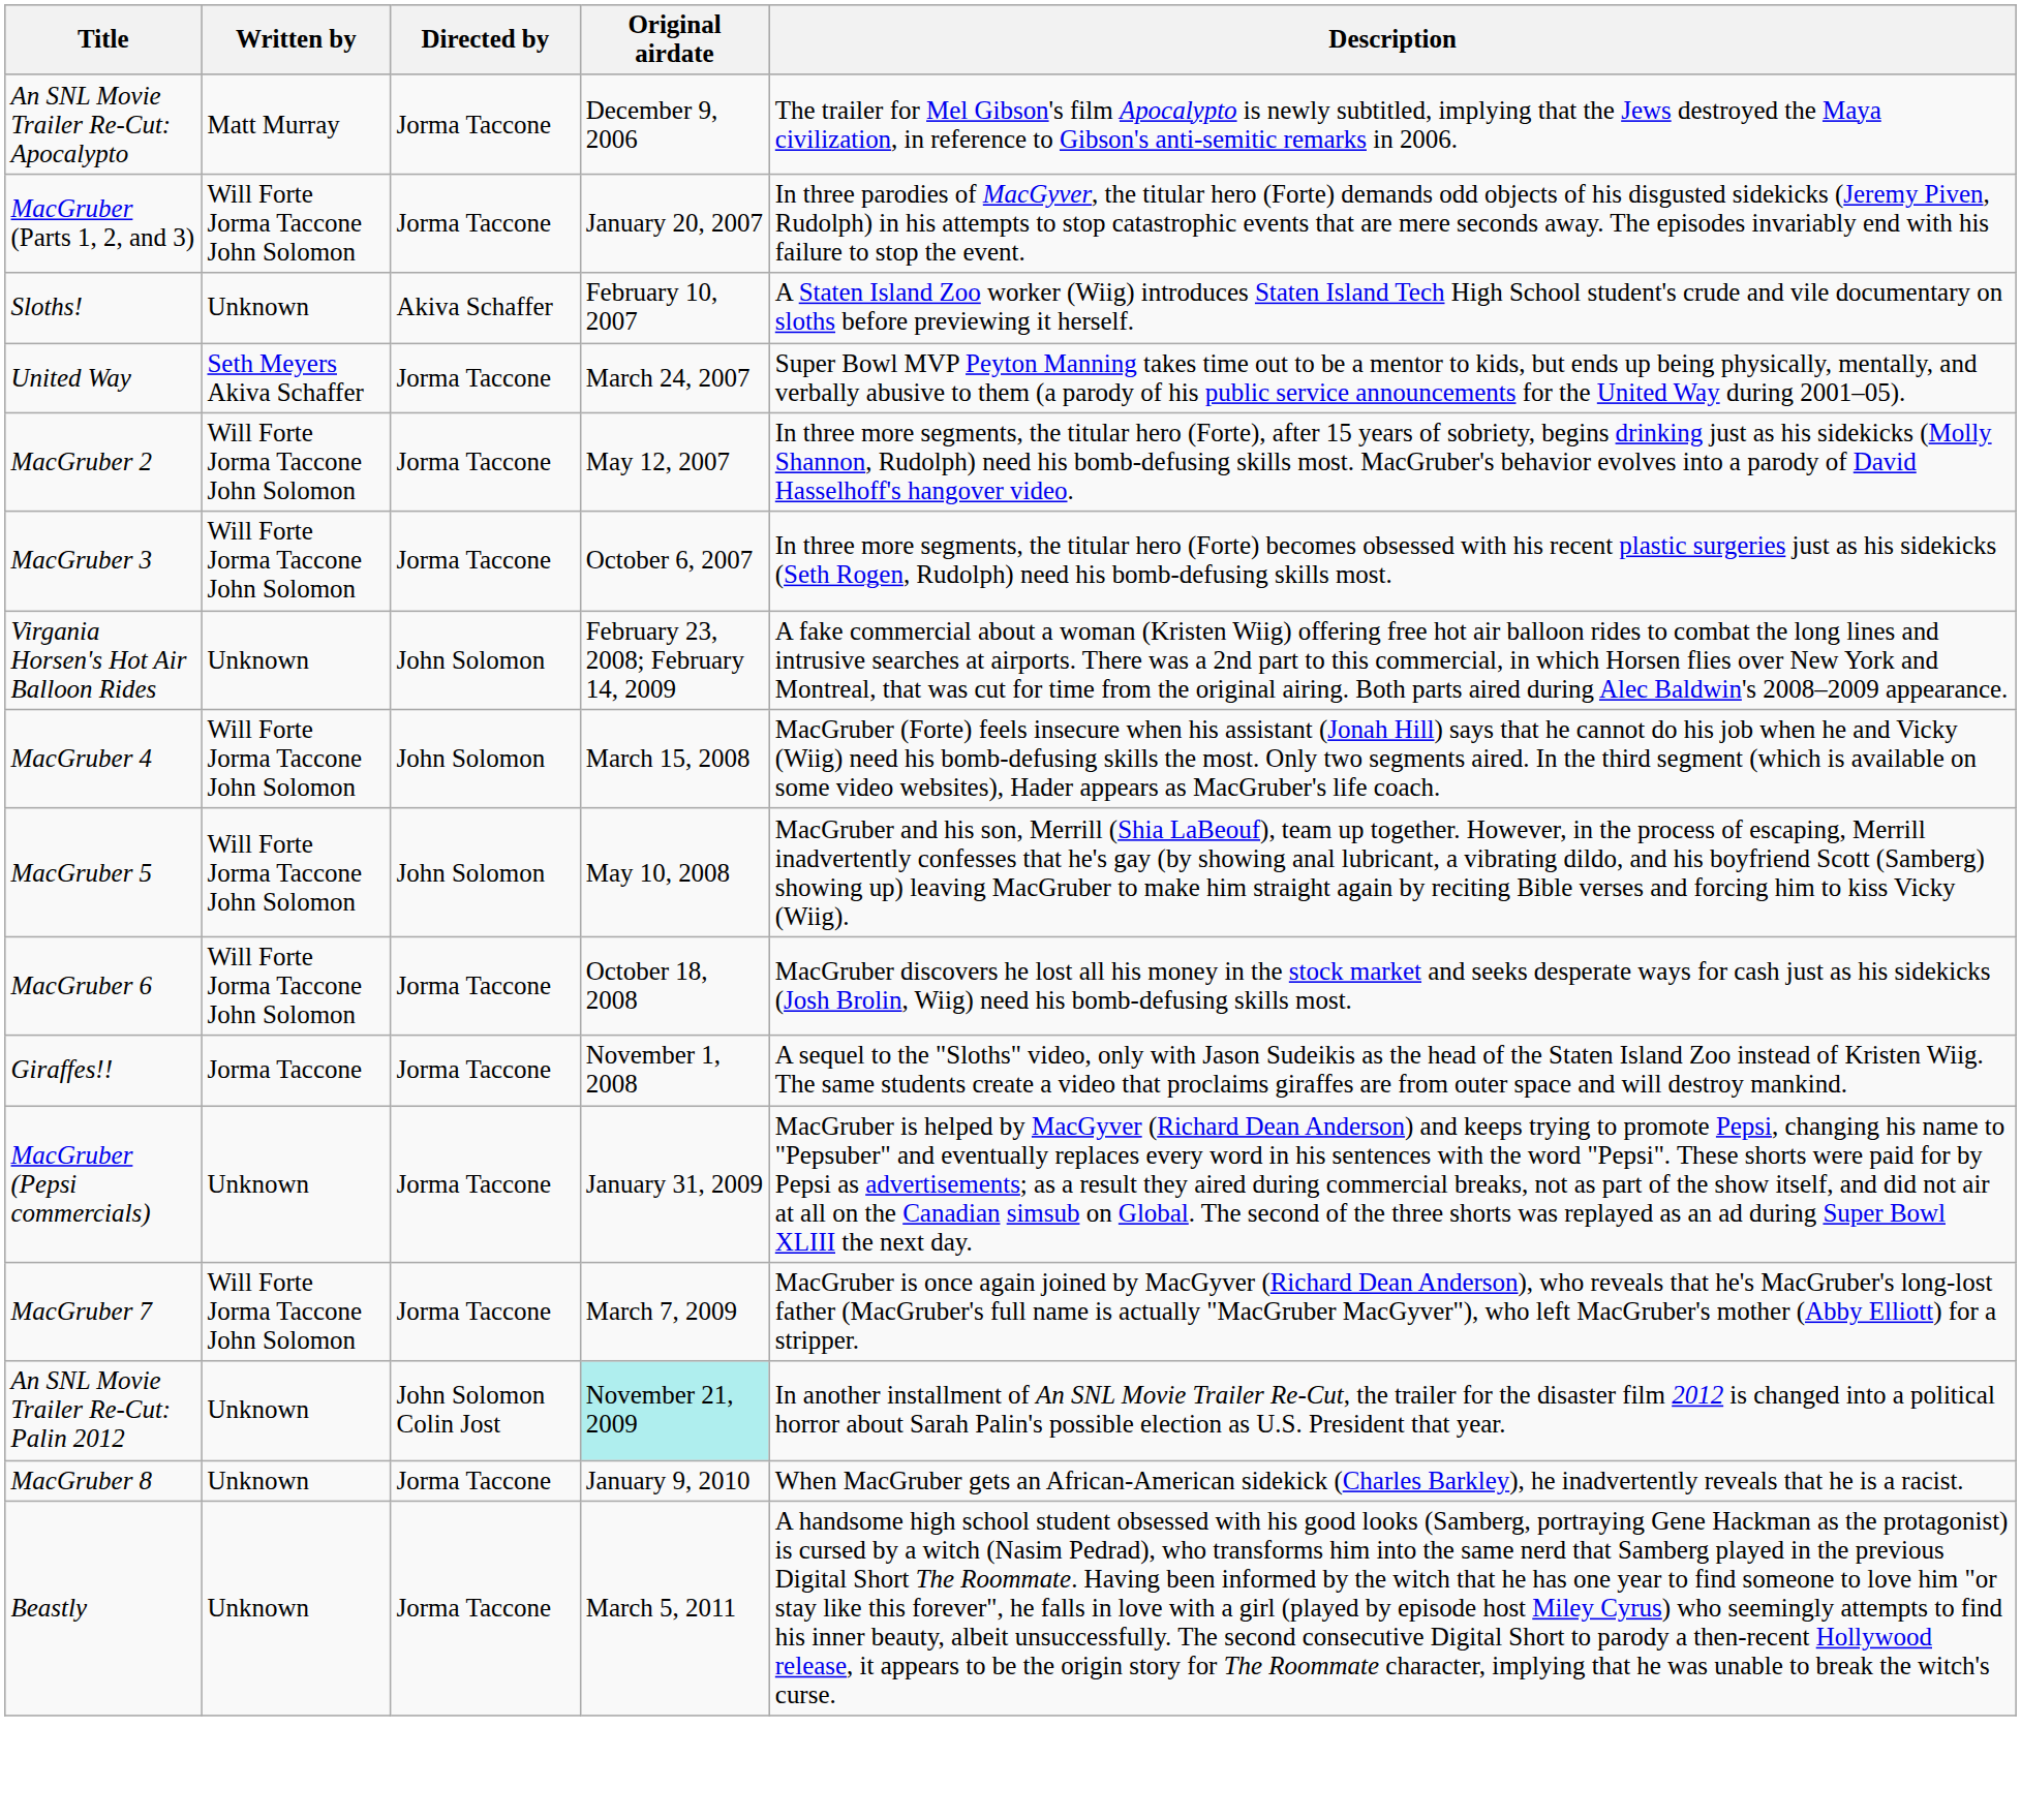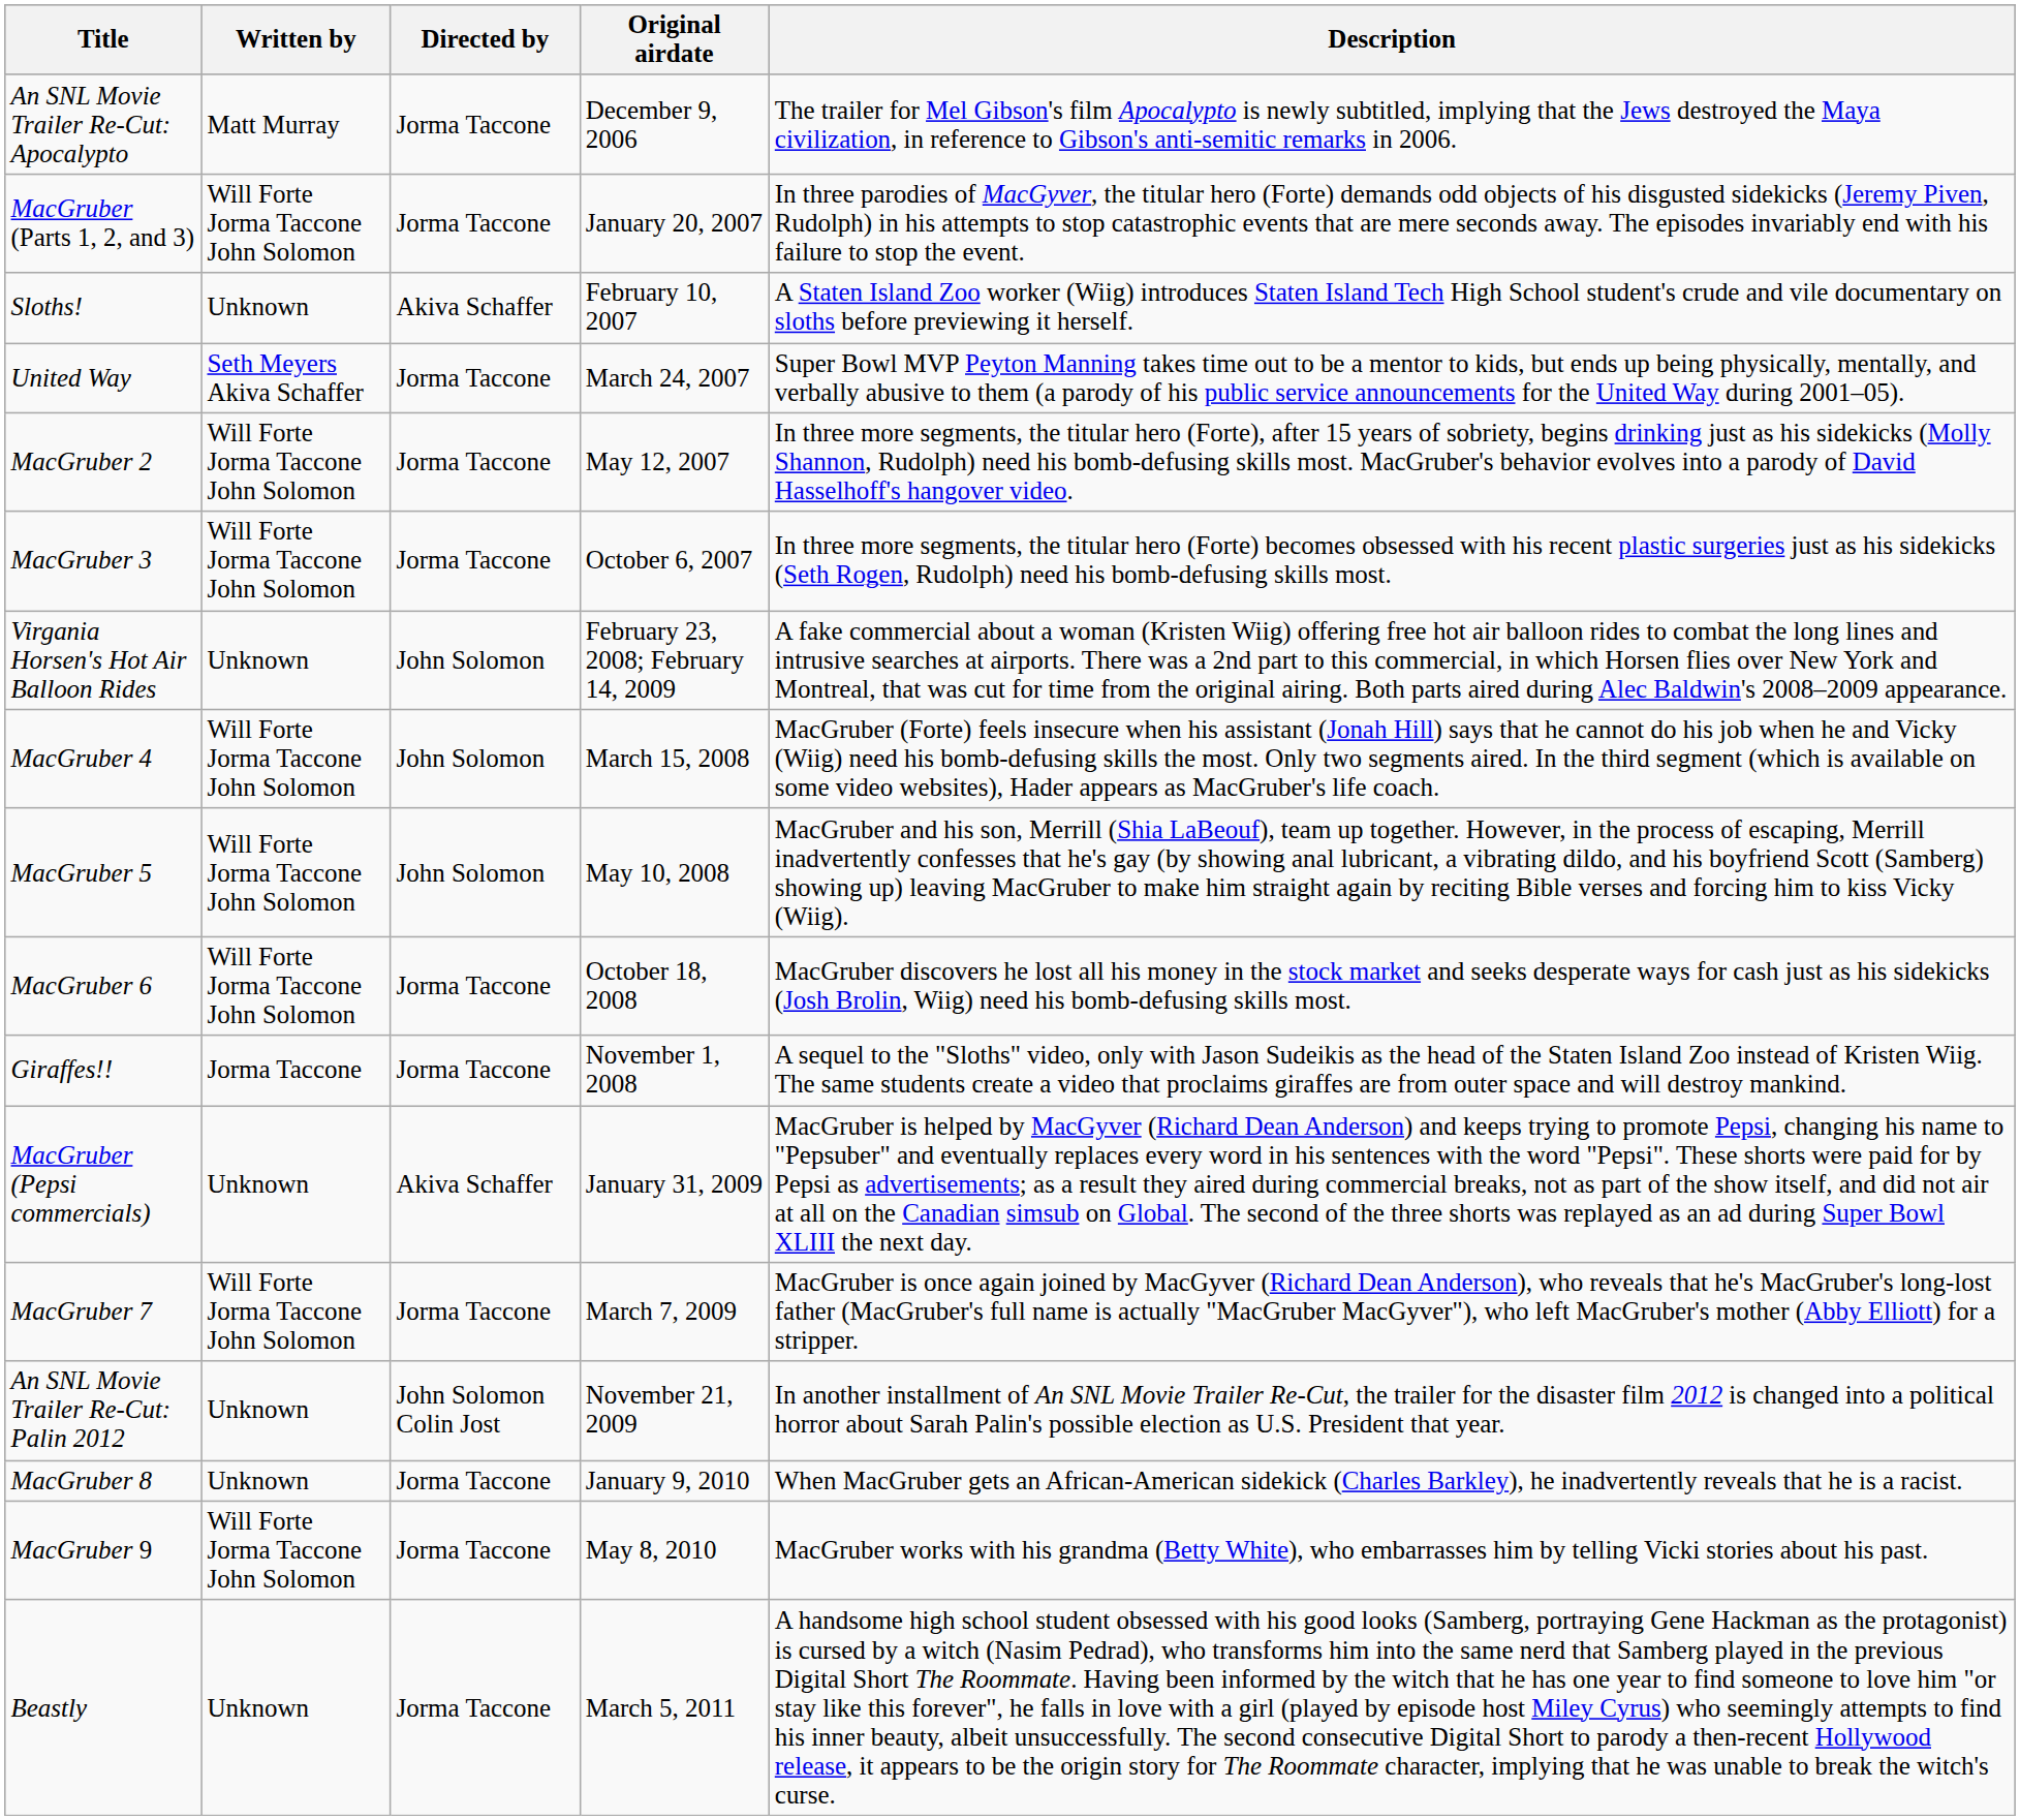 <table class="wikitable">
 <tr style="background:lightgrey;">
 <th>Title</th>
 <th style="width:110px;">Written by</th>
 <th style="width:110px;">Directed by</th>
 <th style="width:110px;">Original airdate</th>
 <th>Description</th>
 </tr>
 <tr>
 <td><em>An SNL Movie Trailer Re-Cut: Apocalypto</em></td>
 <td>Matt Murray</td>
 <td>Jorma Taccone</td>
 <td>December 9, 2006</td>
 <td>The trailer for <a href='#'>Mel Gibson</a>'s film <em><a href='#'>Apocalypto</a></em> is newly subtitled, implying that the <a href='#'>Jews</a> destroyed the <a href='#'>Maya civilization</a>, in reference to <a href='#'>Gibson's anti-semitic remarks</a> in 2006.</td>
 </tr>
 <tr>
 <td><em><a href='#'>MacGruber</a></em> (Parts 1, 2, and 3)</td>
 <td>Will Forte<br>Jorma Taccone<br>John Solomon</td>
 <td>Jorma Taccone</td>
 <td>January 20, 2007</td>
 <td>In three parodies of <em><a href='#'>MacGyver</a></em>, the titular hero (Forte) demands odd objects of his disgusted sidekicks (<a href='#'>Jeremy Piven</a>, Rudolph) in his attempts to stop catastrophic events that are mere seconds away. The episodes invariably end with his failure to stop the event.</td>
 </tr>
 <tr>
 <td><em>Sloths!</em></td>
 <td>Unknown</td>
 <td>Akiva Schaffer</td>
 <td>February 10, 2007</td>
 <td>A <a href='#'>Staten Island Zoo</a> worker (Wiig) introduces <a href='#'>Staten Island Tech</a> High School student's crude and vile documentary on <a href='#'>sloths</a> before previewing it herself.</td>
 </tr>
 <tr>
 <td><em>United Way</em></td>
 <td><a href='#'>Seth Meyers</a><br>Akiva Schaffer</td>
 <td>Jorma Taccone</td>
 <td>March 24, 2007</td>
 <td>Super Bowl MVP <a href='#'>Peyton Manning</a> takes time out to be a mentor to kids, but ends up being physically, mentally, and verbally abusive to them (a parody of his <a href='#'>public service announcements</a> for the <a href='#'>United Way</a> during 2001–05).</td>
 </tr>
 <tr>
 <td><em>MacGruber 2</em></td>
 <td>Will Forte<br>Jorma Taccone<br>John Solomon</td>
 <td>Jorma Taccone</td>
 <td>May 12, 2007</td>
 <td>In three more segments, the titular hero (Forte), after 15 years of sobriety, begins <a href='#'>drinking</a> just as his sidekicks (<a href='#'>Molly Shannon</a>, Rudolph) need his bomb-defusing skills most. MacGruber's behavior evolves into a parody of <a href='#'>David Hasselhoff's hangover video</a>.</td>
 </tr>
 <tr>
 <td><em>MacGruber 3</em></td>
 <td>Will Forte<br>Jorma Taccone<br>John Solomon</td>
 <td>Jorma Taccone</td>
 <td>October 6, 2007</td>
 <td>In three more segments, the titular hero (Forte) becomes obsessed with his recent <a href='#'>plastic surgeries</a> just as his sidekicks (<a href='#'>Seth Rogen</a>, Rudolph) need his bomb-defusing skills most.</td>
 </tr>
 <tr>
 <td><em>Virgania Horsen's Hot Air Balloon Rides</em></td>
 <td>Unknown</td>
 <td>John Solomon</td>
 <td>February 23, 2008; February 14, 2009</td>
 <td>A fake commercial about a woman (Kristen Wiig) offering free hot air balloon rides to combat the long lines and intrusive searches at airports. There was a 2nd part to this commercial, in which Horsen flies over New York and Montreal, that was cut for time from the original airing. Both parts aired during <a href='#'>Alec Baldwin</a>'s 2008–2009 appearance.</td>
 </tr>
 <tr>
 <td><em>MacGruber 4</em></td>
 <td>Will Forte<br>Jorma Taccone<br>John Solomon</td>
 <td>John Solomon</td>
 <td>March 15, 2008</td>
 <td>MacGruber (Forte) feels insecure when his assistant (<a href='#'>Jonah Hill</a>) says that he cannot do his job when he and Vicky (Wiig) need his bomb-defusing skills the most. Only two segments aired. In the third segment (which is available on some video websites), Hader appears as MacGruber's life coach.</td>
 </tr>
 <tr>
 <td><em>MacGruber 5</em></td>
 <td>Will Forte<br>Jorma Taccone<br>John Solomon</td>
 <td>John Solomon</td>
 <td>May 10, 2008</td>
 <td>MacGruber and his son, Merrill (<a href='#'>Shia LaBeouf</a>), team up together. However, in the process of escaping, Merrill inadvertently confesses that he's gay (by showing anal lubricant, a vibrating dildo, and his boyfriend Scott (Samberg) showing up) leaving MacGruber to make him straight again by reciting Bible verses and forcing him to kiss Vicky (Wiig).</td>
 </tr>
 <tr>
 <td><em>MacGruber 6</em></td>
 <td>Will Forte<br>Jorma Taccone<br>John Solomon</td>
 <td>Jorma Taccone</td>
 <td>October 18, 2008</td>
 <td>MacGruber discovers he lost all his money in the <a href='#'>stock market</a> and seeks desperate ways for cash just as his sidekicks (<a href='#'>Josh Brolin</a>, Wiig) need his bomb-defusing skills most.</td>
 </tr>
 <tr>
 <td><em>Giraffes!!</em></td>
 <td>Jorma Taccone</td>
 <td>Jorma Taccone</td>
 <td>November 1, 2008</td>
 <td>A sequel to the "Sloths" video, only with Jason Sudeikis as the head of the Staten Island Zoo instead of Kristen Wiig. The same students create a video that proclaims giraffes are from outer space and will destroy mankind.</td>
 </tr>
 <tr>
 <td><em><a href='#'>MacGruber</a> (Pepsi commercials)</em></td>
 <td>Unknown</td>
-<td>Jorma Taccone</td>
+<td>Akiva Schaffer</td>
 <td>January 31, 2009</td>
 <td>MacGruber is helped by <a href='#'>MacGyver</a> (<a href='#'>Richard Dean Anderson</a>) and keeps trying to promote <a href='#'>Pepsi</a>, changing his name to "Pepsuber" and eventually replaces every word in his sentences with the word "Pepsi". These shorts were paid for by Pepsi as <a href='#'>advertisements</a>; as a result they aired during commercial breaks, not as part of the show itself, and did not air at all on the <a href='#'>Canadian</a> <a href='#'>simsub</a> on <a href='#'>Global</a>. The second of the three shorts was replayed as an ad during <a href='#'>Super Bowl XLIII</a> the next day.</td>
 </tr>
 <tr>
 <td><em>MacGruber 7</em></td>
 <td>Will Forte<br>Jorma Taccone<br>John Solomon</td>
 <td>Jorma Taccone</td>
 <td>March 7, 2009</td>
 <td>MacGruber is once again joined by MacGyver (<a href='#'>Richard Dean Anderson</a>), who reveals that he's MacGruber's long-lost father (MacGruber's full name is actually "MacGruber MacGyver"), who left MacGruber's mother (<a href='#'>Abby Elliott</a>) for a stripper.</td>
 </tr>
 <tr>
 <td><em>An SNL Movie Trailer Re-Cut: Palin 2012</em></td>
 <td>Unknown</td>
 <td>John Solomon<br>Colin Jost</td>
-<td style="background: paleturquoise;">November 21, 2009</td>
+<td>November 21, 2009</td>
 <td>In another installment of <em>An SNL Movie Trailer Re-Cut</em>, the trailer for the disaster film <em><a href='#'>2012</a></em> is changed into a political horror about Sarah Palin's possible election as U.S. President that year.</td>
 </tr>
 <tr>
 <td><em>MacGruber 8</em></td>
 <td>Unknown</td>
 <td>Jorma Taccone</td>
 <td>January 9, 2010</td>
 <td>When MacGruber gets an African-American sidekick (<a href='#'>Charles Barkley</a>), he inadvertently reveals that he is a racist.</td>
 </tr>
 <tr>
+<td><em>MacGruber</em> 9</td>
+<td>Will Forte<br>Jorma Taccone<br>John Solomon</td>
+<td>Jorma Taccone</td>
+<td>May 8, 2010</td>
+<td>MacGruber works with his grandma (<a href='#'>Betty White</a>), who embarrasses him by telling Vicki stories about his past.</td>
+</tr>
+<tr>
 <td><em>Beastly</em></td>
 <td>Unknown</td>
 <td>Jorma Taccone</td>
 <td>March 5, 2011</td>
 <td>A handsome high school student obsessed with his good looks (Samberg, portraying Gene Hackman as the protagonist) is cursed by a witch (Nasim Pedrad), who transforms him into the same nerd that Samberg played in the previous Digital Short <em>The Roommate</em>.  Having been informed by the witch that he has one year to find someone to love him "or stay like this forever", he falls in love with a girl (played by episode host <a href='#'>Miley Cyrus</a>) who seemingly attempts to find his inner beauty, albeit unsuccessfully.  The second consecutive Digital Short to parody a then-recent <a href='#'>Hollywood release</a>, it appears to be the origin story for <em>The Roommate</em> character, implying that he was unable to break the witch's curse.</td>
 </tr>
 </table>
